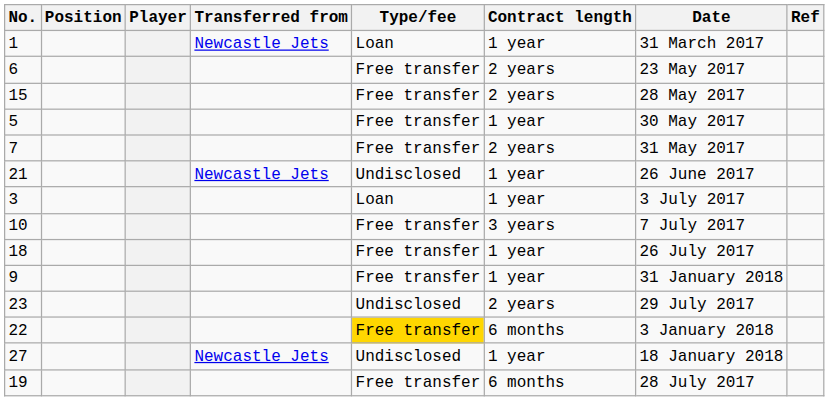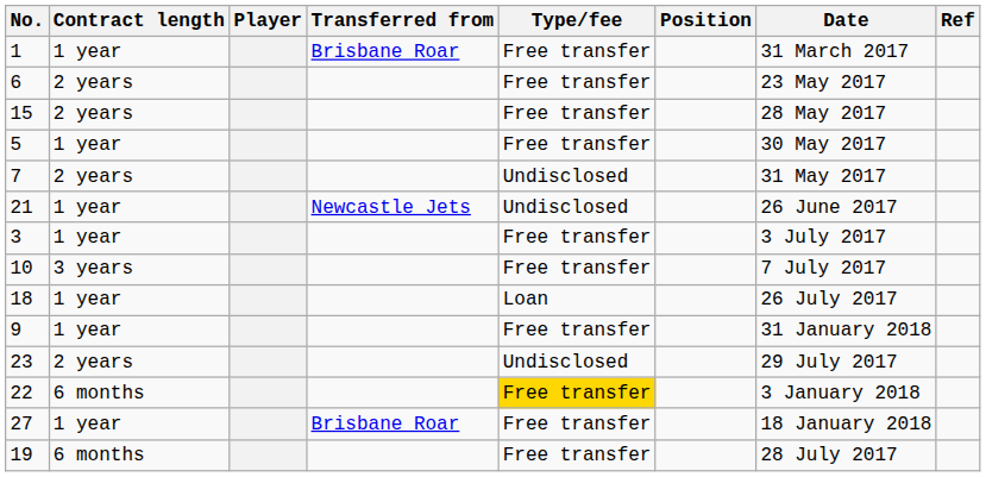 <table class="wikitable plainrowheaders sortable" style="text-align:center; text-align:left">
 <tr>
 <th scope="col">No.</th>
-<th scope="col">Position</th>
+<th scope="col">Contract length</th>
 <th scope="col">Player</th>
 <th scope="col">Transferred from</th>
 <th scope="col">Type/fee</th>
-<th scope="col">Contract length</th>
+<th scope="col">Position</th>
 <th scope="col">Date</th>
 <th scope="col" class="unsortable">Ref</th>
 </tr>
 <tr>
 <td>1</td>
+<td>1 year</td>
+<th scope="row"></th>
+<td><a href='#'>Brisbane Roar</a></td>
+<td>Free transfer</td>
 <td></td>
-<th scope="row"></th>
-<td><a href='#'>Newcastle Jets</a></td>
-<td>Loan</td>
-<td>1 year</td>
 <td>31 March 2017</td>
 <td></td>
 </tr>
 <tr>
 <td>6</td>
-<td></td>
+<td>2 years</td>
 <th scope="row"></th>
 <td></td>
 <td>Free transfer</td>
-<td>2 years</td>
+<td></td>
 <td>23 May 2017</td>
 <td></td>
 </tr>
 <tr>
 <td>15</td>
-<td></td>
+<td>2 years</td>
 <th scope="row"></th>
 <td></td>
 <td>Free transfer</td>
-<td>2 years</td>
+<td></td>
 <td>28 May 2017</td>
 <td></td>
 </tr>
 <tr>
 <td>5</td>
-<td></td>
+<td>1 year</td>
 <th scope="row"></th>
 <td></td>
 <td>Free transfer</td>
-<td>1 year</td>
+<td></td>
 <td>30 May 2017</td>
 <td></td>
 </tr>
 <tr>
 <td>7</td>
-<td></td>
+<td>2 years</td>
 <th scope="row"></th>
 <td></td>
-<td>Free transfer</td>
-<td>2 years</td>
+<td>Undisclosed</td>
+<td></td>
 <td>31 May 2017</td>
 <td></td>
 </tr>
 <tr>
 <td>21</td>
-<td></td>
+<td>1 year</td>
 <th scope="row"></th>
 <td><a href='#'>Newcastle Jets</a></td>
 <td>Undisclosed</td>
-<td>1 year</td>
+<td></td>
 <td>26 June 2017</td>
 <td></td>
 </tr>
 <tr>
 <td>3</td>
-<td></td>
+<td>1 year</td>
 <th scope="row"></th>
 <td></td>
-<td>Loan</td>
-<td>1 year</td>
+<td>Free transfer</td>
+<td></td>
 <td>3 July 2017</td>
 <td></td>
 </tr>
 <tr>
 <td>10</td>
-<td></td>
+<td>3 years</td>
 <th scope="row"></th>
 <td></td>
 <td>Free transfer</td>
-<td>3 years</td>
+<td></td>
 <td>7 July 2017</td>
 <td></td>
 </tr>
 <tr>
 <td>18</td>
-<td></td>
+<td>1 year</td>
 <th scope="row"></th>
 <td></td>
-<td>Free transfer</td>
-<td>1 year</td>
+<td>Loan</td>
+<td></td>
 <td>26 July 2017</td>
 <td></td>
 </tr>
 <tr>
 <td>9</td>
-<td></td>
+<td>1 year</td>
 <th scope="row"></th>
 <td></td>
 <td>Free transfer</td>
-<td>1 year</td>
+<td></td>
 <td>31 January 2018</td>
 <td></td>
 </tr>
 <tr>
 <td>23</td>
-<td></td>
+<td>2 years</td>
 <th scope="row"></th>
 <td></td>
 <td>Undisclosed</td>
-<td>2 years</td>
+<td></td>
 <td>29 July 2017</td>
 <td></td>
 </tr>
 <tr>
 <td>22</td>
-<td></td>
+<td>6 months</td>
 <th scope="row"></th>
 <td></td>
 <td style="background: gold;">Free transfer</td>
-<td>6 months</td>
+<td></td>
 <td>3 January 2018</td>
 <td></td>
 </tr>
 <tr>
 <td>27</td>
+<td>1 year</td>
+<th scope="row"></th>
+<td><a href='#'>Brisbane Roar</a></td>
+<td>Free transfer</td>
 <td></td>
-<th scope="row"></th>
-<td><a href='#'>Newcastle Jets</a></td>
-<td>Undisclosed</td>
-<td>1 year</td>
 <td>18 January 2018</td>
 <td></td>
 </tr>
 <tr>
 <td>19</td>
-<td></td>
+<td>6 months</td>
 <th scope="row"></th>
 <td></td>
 <td>Free transfer</td>
-<td>6 months</td>
+<td></td>
 <td>28 July 2017</td>
 <td></td>
 </tr>
 </table>
